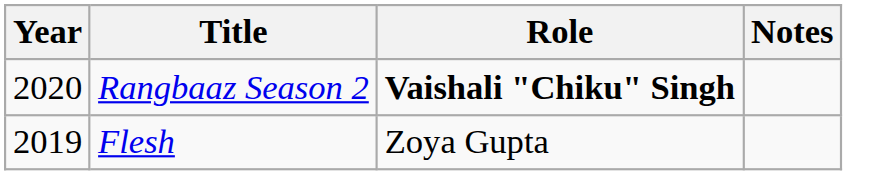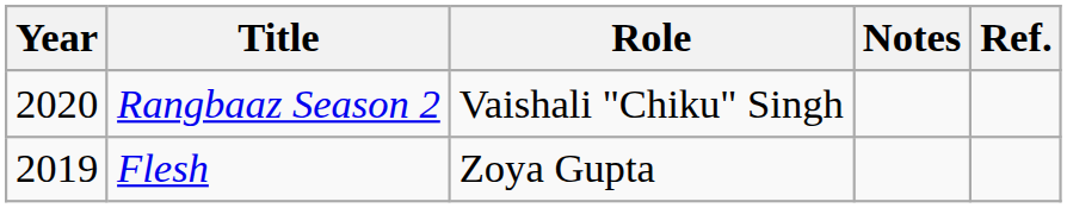 <table class="wikitable sortable">
 <tr>
 <th>Year</th>
 <th>Title</th>
 <th>Role</th>
 <th>Notes</th>
+<th>Ref.</th>
 </tr>
 <tr>
 <td>2020</td>
 <td><em><a href='#'>Rangbaaz Season 2</a></em></td>
-<td><strong>Vaishali "Chiku" Singh</strong></td>
+<td>Vaishali "Chiku" Singh</td>
+<td></td>
 <td></td>
 </tr>
 <tr>
 <td>2019</td>
 <td><em><a href='#'>Flesh</a></em></td>
 <td>Zoya Gupta</td>
 <td></td>
+<td></td>
 </tr>
 </table>
